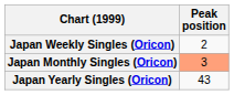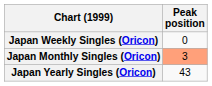 <table class="wikitable plainrowheaders">
 <tr>
 <th>Chart (1999)</th>
 <th>Peak<br>position</th>
 </tr>
 <tr>
 <th scope="row">Japan Weekly Singles (<a href='#'>Oricon</a>)</th>
-<td style="text-align:center;">2</td>
+<td style="text-align:center;">0</td>
 </tr>
 <tr>
 <th scope="row">Japan Monthly Singles (<a href='#'>Oricon</a>)</th>
 <td style="background: lightsalmon; text-align:center;">3</td>
 </tr>
 <tr>
 <th scope="row">Japan Yearly Singles (<a href='#'>Oricon</a>) </th>
 <td style="text-align:center;">43</td>
 </tr>
 </table>
